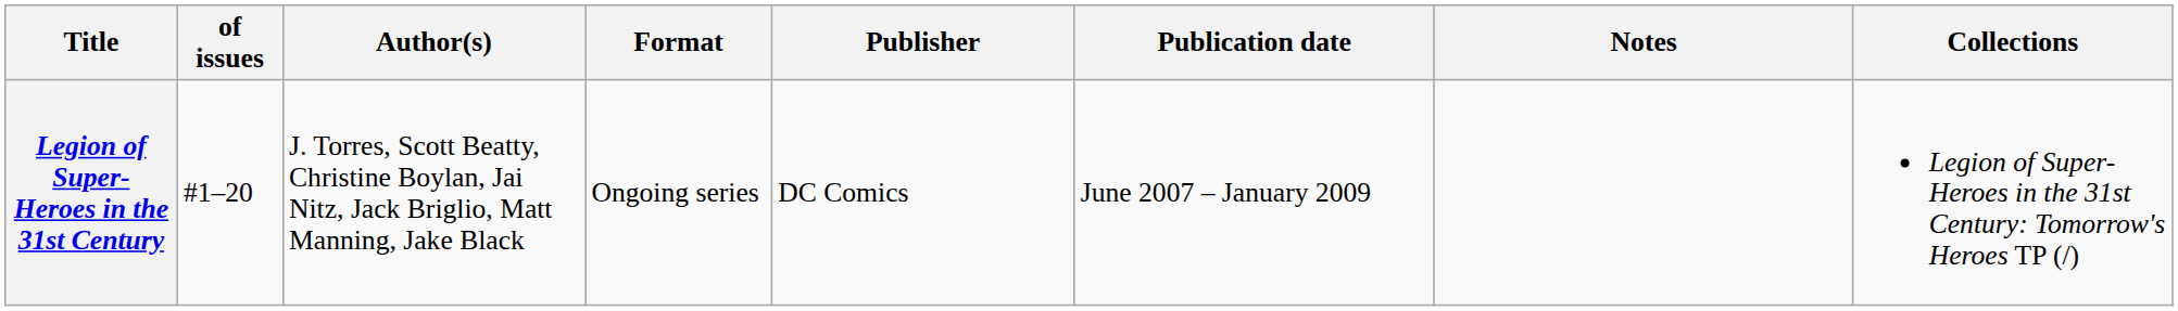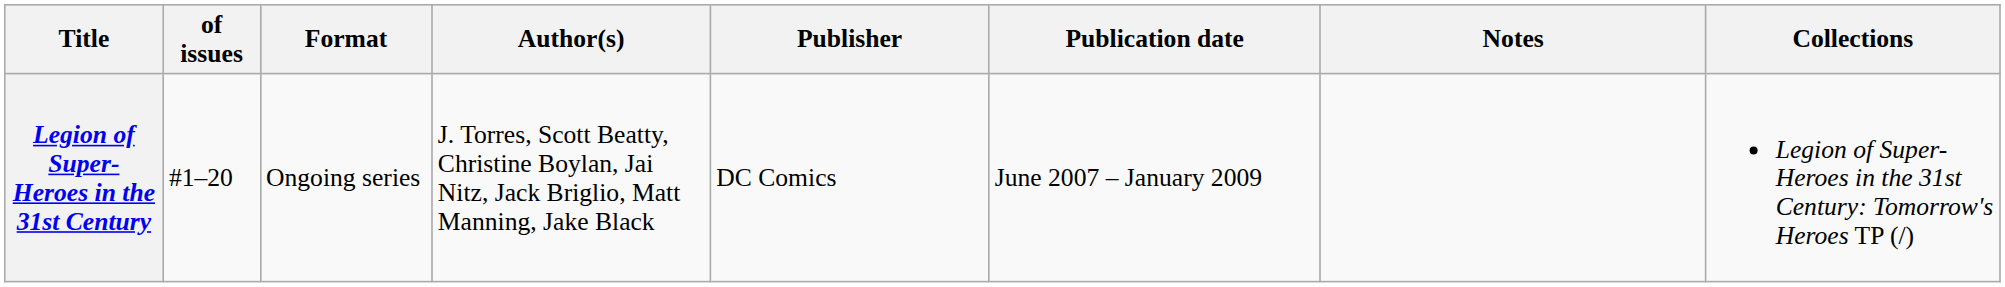 <table class="wikitable">
 <tr>
 <th>Title</th>
 <th style="width:40pt"> of issues</th>
+<th style="width:75pt">Format</th>
 <th style="width:125pt">Author(s)</th>
-<th style="width:75pt">Format</th>
 <th style="width:125pt">Publisher</th>
 <th style="width:150pt">Publication date</th>
 <th style="width:175pt">Notes</th>
 <th>Collections</th>
 </tr>
 <tr>
 <th><em><a href='#'>Legion of Super-Heroes in the 31st Century</a></em></th>
 <td>#1–20</td>
+<td>Ongoing series</td>
 <td>J. Torres, Scott Beatty, Christine Boylan, Jai Nitz, Jack Briglio, Matt Manning, Jake Black</td>
-<td>Ongoing series</td>
 <td>DC Comics</td>
 <td>June 2007 – January 2009</td>
 <td></td>
 <td><br><ul><li><em>Legion of Super-Heroes in the 31st Century: Tomorrow's Heroes</em> TP (/)</li></ul></td>
 </tr>
 </table>
